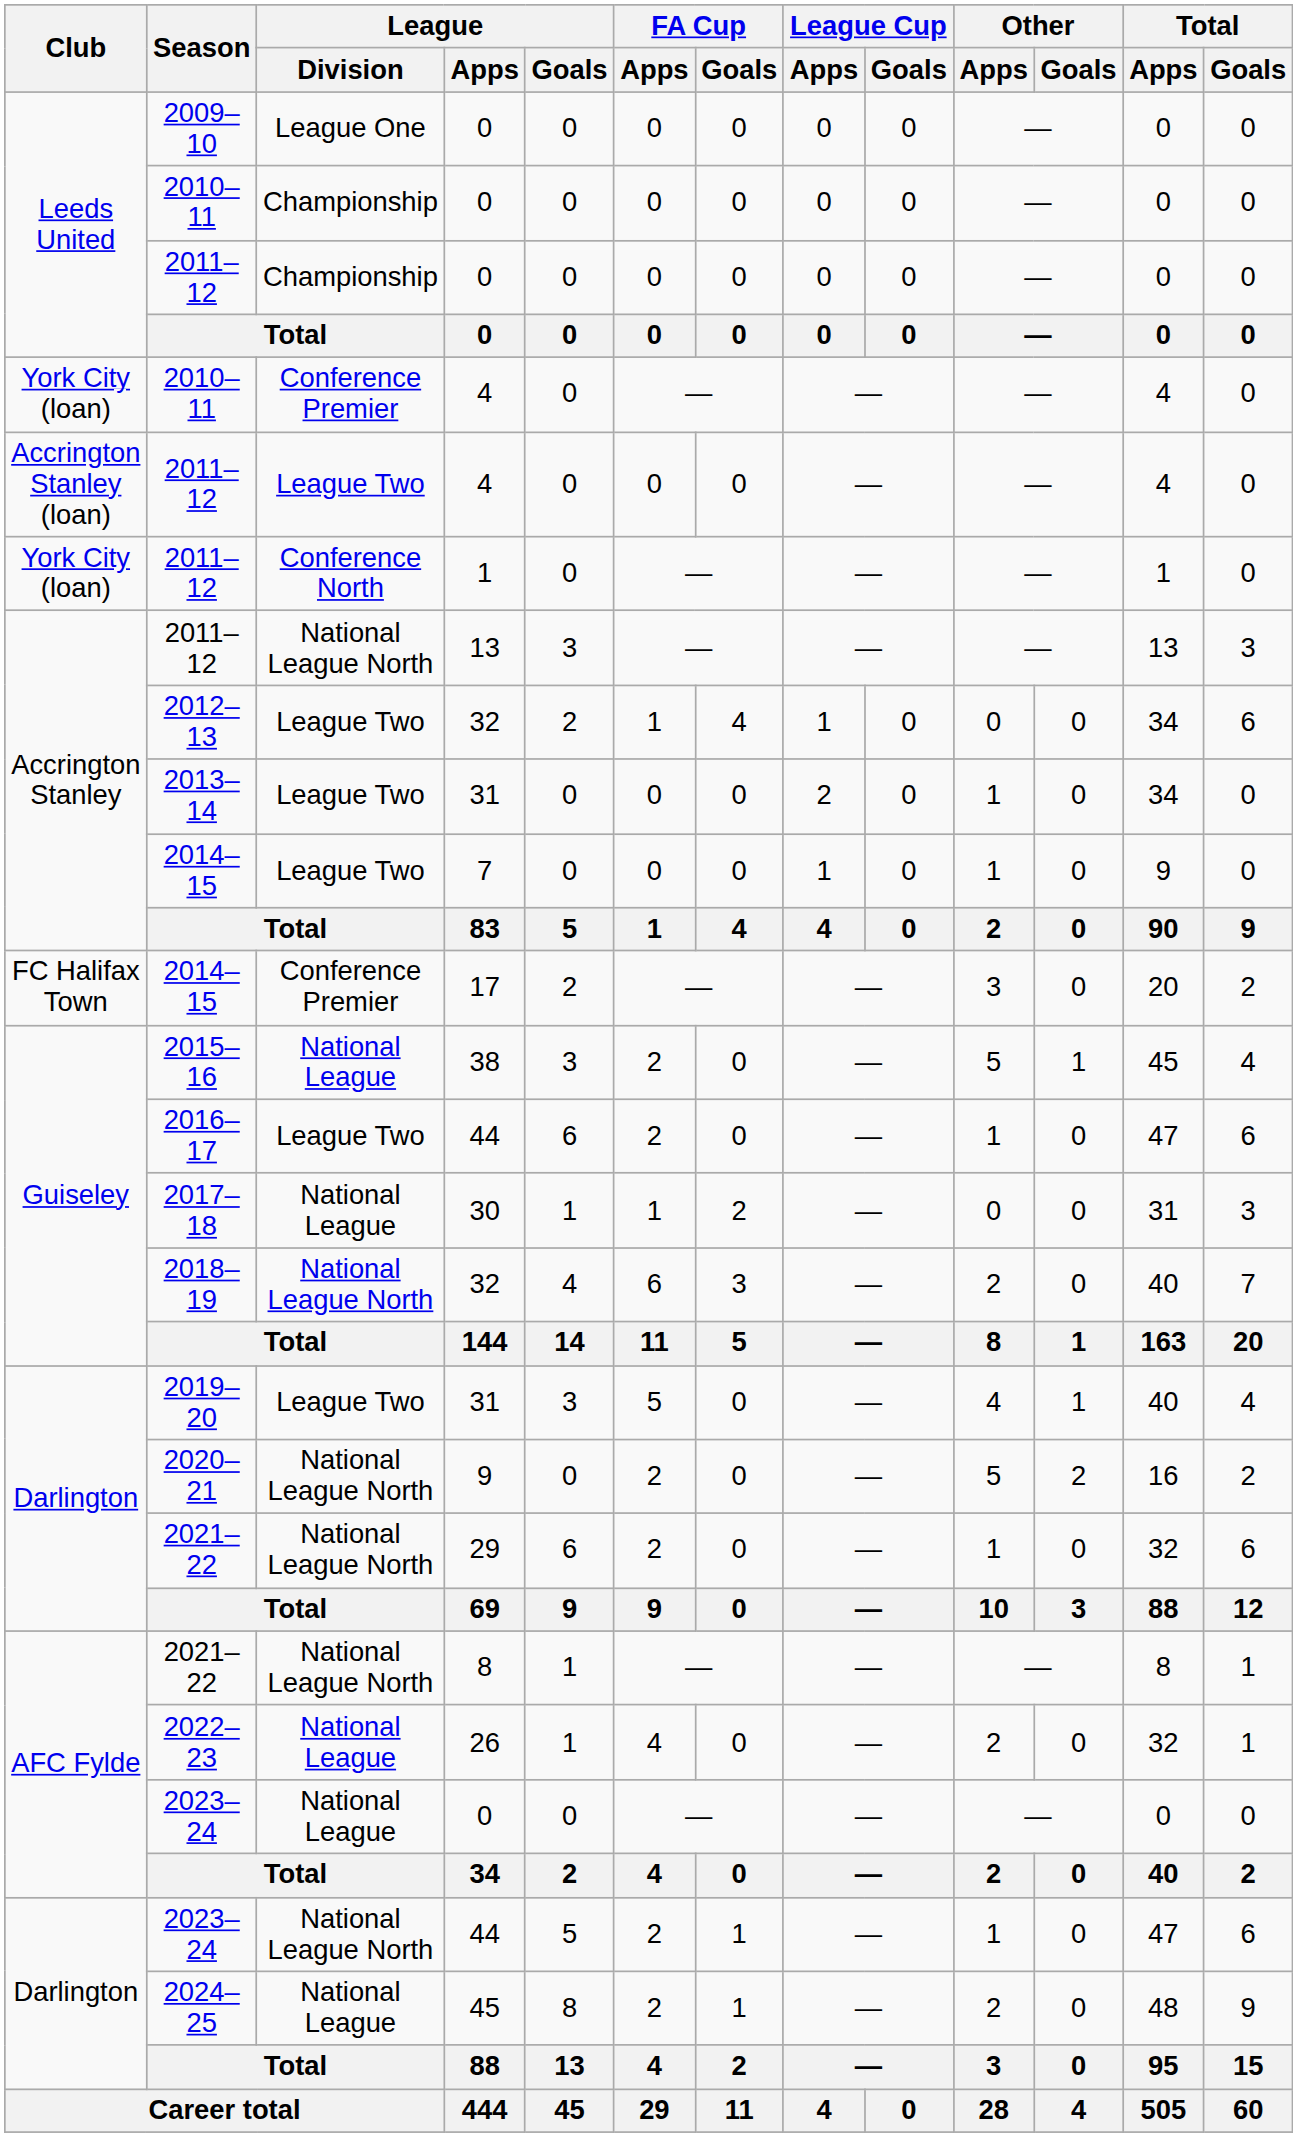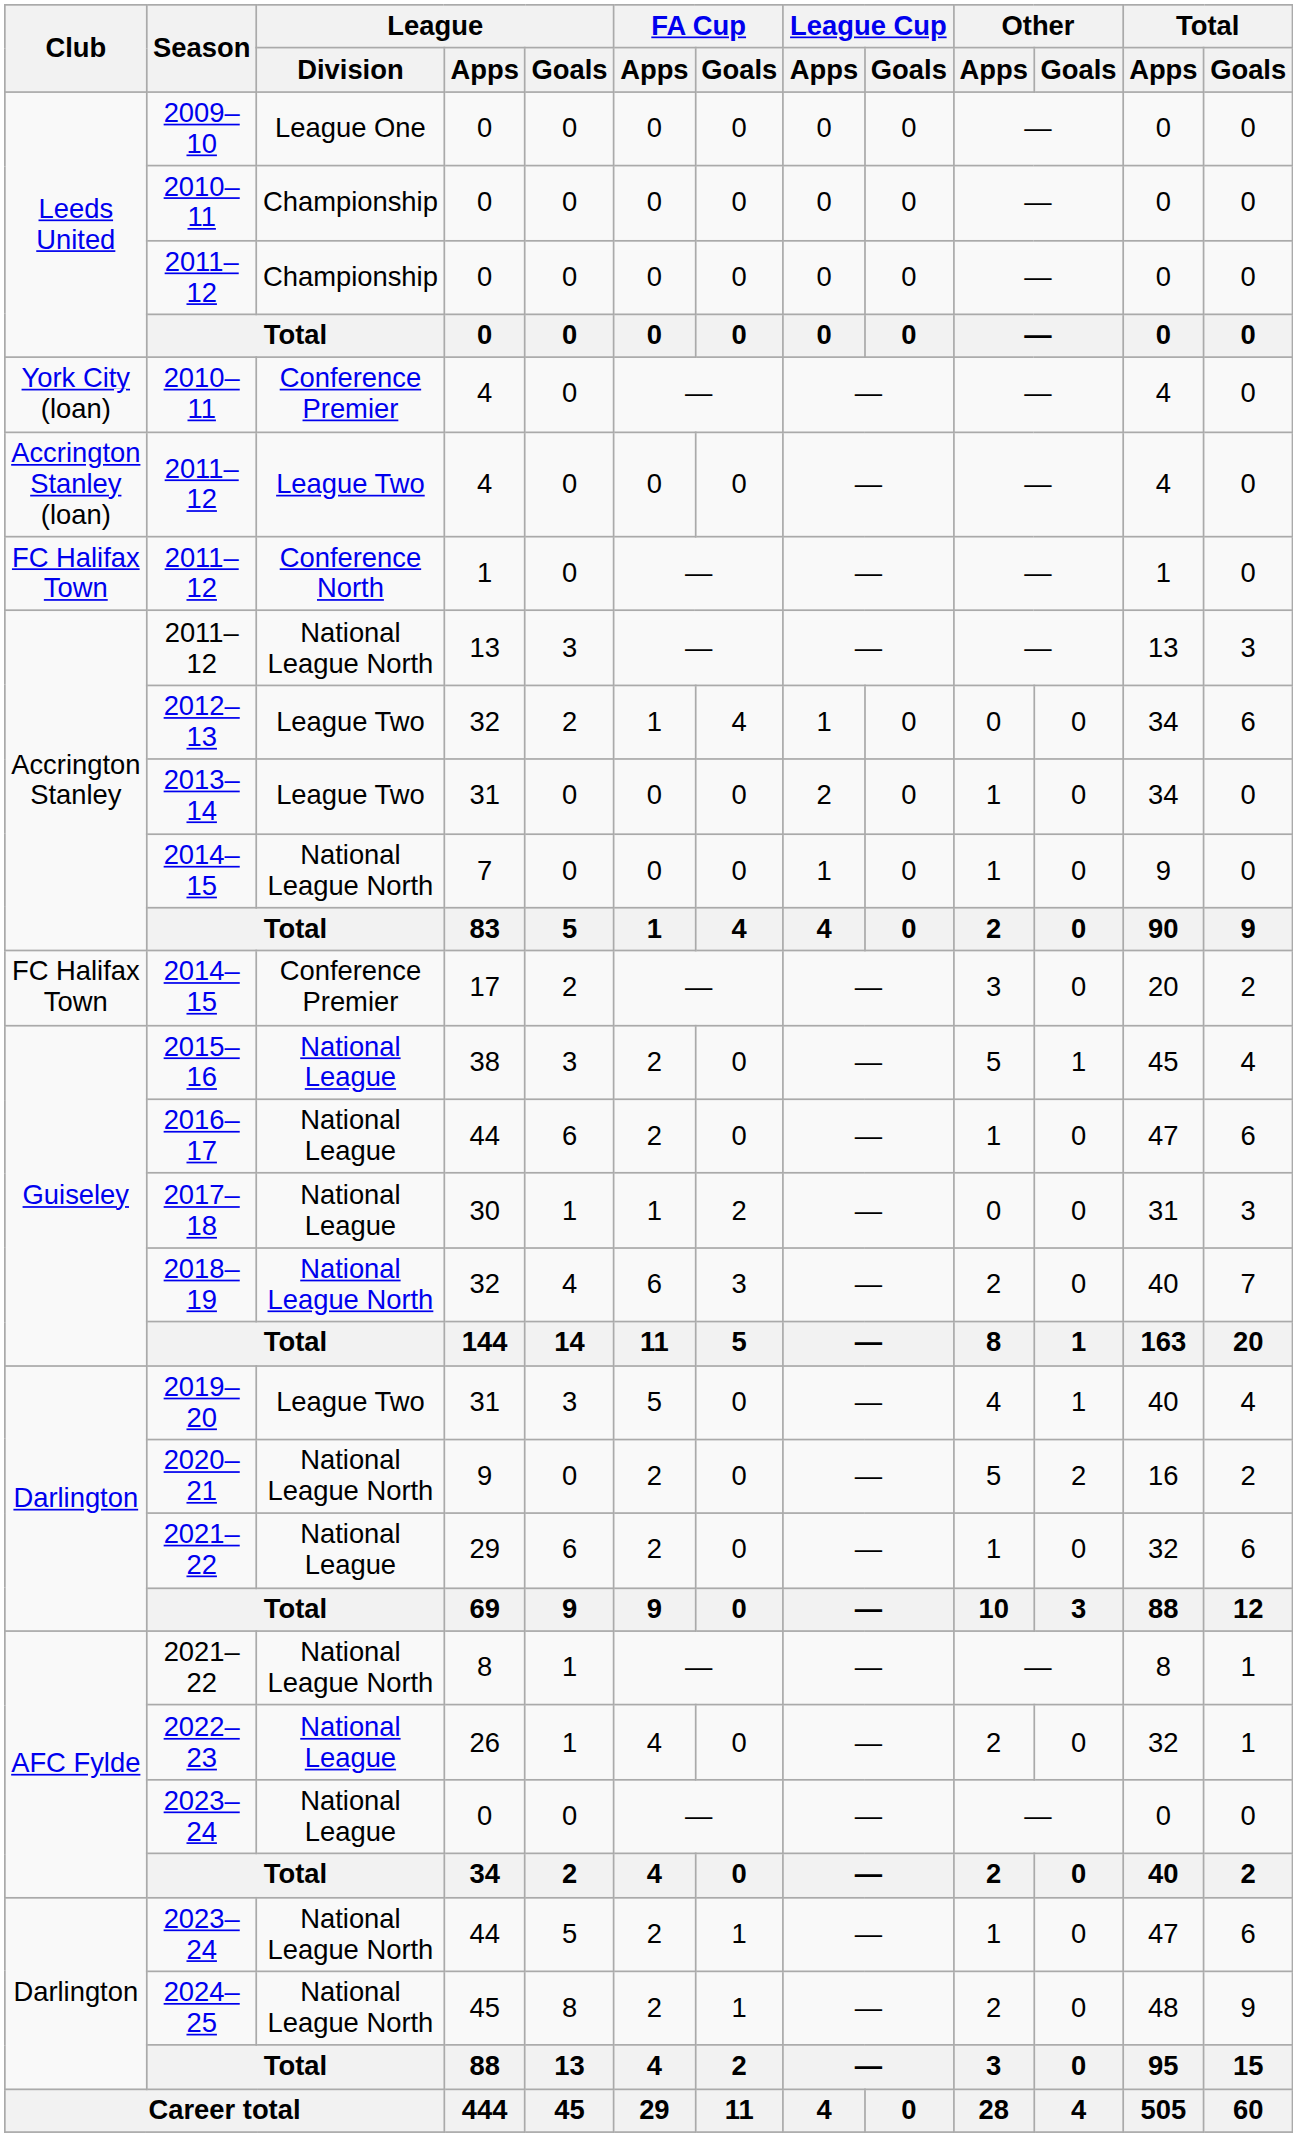 <table class=wikitable style=text-align:center>
 <tr>
 <th rowspan=2>Club</th>
 <th rowspan=2>Season</th>
 <th colspan=3>League</th>
 <th colspan=2><a href='#'>FA Cup</a></th>
 <th colspan=2><a href='#'>League Cup</a></th>
 <th colspan=2>Other</th>
 <th colspan=2>Total</th>
 </tr>
 <tr>
 <th>Division</th>
 <th>Apps</th>
 <th>Goals</th>
 <th>Apps</th>
 <th>Goals</th>
 <th>Apps</th>
 <th>Goals</th>
 <th>Apps</th>
 <th>Goals</th>
 <th>Apps</th>
 <th>Goals</th>
 </tr>
 <tr>
 <td rowspan=4><a href='#'>Leeds United</a></td>
 <td><a href='#'>2009–10</a></td>
 <td>League One</td>
 <td>0</td>
 <td>0</td>
 <td>0</td>
 <td>0</td>
 <td>0</td>
 <td>0</td>
 <td colspan=2>—</td>
 <td>0</td>
 <td>0</td>
 </tr>
 <tr>
 <td><a href='#'>2010–11</a></td>
 <td>Championship</td>
 <td>0</td>
 <td>0</td>
 <td>0</td>
 <td>0</td>
 <td>0</td>
 <td>0</td>
 <td colspan=2>—</td>
 <td>0</td>
 <td>0</td>
 </tr>
 <tr>
 <td><a href='#'>2011–12</a></td>
 <td>Championship</td>
 <td>0</td>
 <td>0</td>
 <td>0</td>
 <td>0</td>
 <td>0</td>
 <td>0</td>
 <td colspan=2>—</td>
 <td>0</td>
 <td>0</td>
 </tr>
 <tr>
 <th colspan=2>Total</th>
 <th>0</th>
 <th>0</th>
 <th>0</th>
 <th>0</th>
 <th>0</th>
 <th>0</th>
 <th colspan=2>—</th>
 <th>0</th>
 <th>0</th>
 </tr>
 <tr>
 <td><a href='#'>York City</a> (loan)</td>
 <td><a href='#'>2010–11</a></td>
 <td><a href='#'>Conference Premier</a></td>
 <td>4</td>
 <td>0</td>
 <td colspan=2>—</td>
 <td colspan=2>—</td>
 <td colspan=2>—</td>
 <td>4</td>
 <td>0</td>
 </tr>
 <tr>
 <td><a href='#'>Accrington Stanley</a> (loan)</td>
 <td><a href='#'>2011–12</a></td>
 <td><a href='#'>League Two</a></td>
 <td>4</td>
 <td>0</td>
 <td>0</td>
 <td>0</td>
 <td colspan=2>—</td>
 <td colspan=2>—</td>
 <td>4</td>
 <td>0</td>
 </tr>
 <tr>
-<td><a href='#'>York City</a> (loan)</td>
+<td><a href='#'>FC Halifax Town</a></td>
 <td><a href='#'>2011–12</a></td>
 <td><a href='#'>Conference North</a></td>
 <td>1</td>
 <td>0</td>
 <td colspan=2>—</td>
 <td colspan=2>—</td>
 <td colspan=2>—</td>
 <td>1</td>
 <td>0</td>
 </tr>
 <tr>
 <td rowspan=5>Accrington Stanley</td>
 <td>2011–12</td>
 <td>National League North</td>
 <td>13</td>
 <td>3</td>
 <td colspan=2>—</td>
 <td colspan=2>—</td>
 <td colspan=2>—</td>
 <td>13</td>
 <td>3</td>
 </tr>
 <tr>
 <td><a href='#'>2012–13</a></td>
 <td>League Two</td>
 <td>32</td>
 <td>2</td>
 <td>1</td>
 <td>4</td>
 <td>1</td>
 <td>0</td>
 <td>0</td>
 <td>0</td>
 <td>34</td>
 <td>6</td>
 </tr>
 <tr>
 <td><a href='#'>2013–14</a></td>
 <td>League Two</td>
 <td>31</td>
 <td>0</td>
 <td>0</td>
 <td>0</td>
 <td>2</td>
 <td>0</td>
 <td>1</td>
 <td>0</td>
 <td>34</td>
 <td>0</td>
 </tr>
 <tr>
 <td><a href='#'>2014–15</a></td>
-<td>League Two</td>
+<td>National League North</td>
 <td>7</td>
 <td>0</td>
 <td>0</td>
 <td>0</td>
 <td>1</td>
 <td>0</td>
 <td>1</td>
 <td>0</td>
 <td>9</td>
 <td>0</td>
 </tr>
 <tr>
 <th colspan=2>Total</th>
 <th>83</th>
 <th>5</th>
 <th>1</th>
 <th>4</th>
 <th>4</th>
 <th>0</th>
 <th>2</th>
 <th>0</th>
 <th>90</th>
 <th>9</th>
 </tr>
 <tr>
 <td>FC Halifax Town</td>
 <td><a href='#'>2014–15</a></td>
 <td>Conference Premier</td>
 <td>17</td>
 <td>2</td>
 <td colspan=2>—</td>
 <td colspan=2>—</td>
 <td>3</td>
 <td>0</td>
 <td>20</td>
 <td>2</td>
 </tr>
 <tr>
 <td rowspan=5><a href='#'>Guiseley</a></td>
 <td><a href='#'>2015–16</a></td>
 <td><a href='#'>National League</a></td>
 <td>38</td>
 <td>3</td>
 <td>2</td>
 <td>0</td>
 <td colspan=2>—</td>
 <td>5</td>
 <td>1</td>
 <td>45</td>
 <td>4</td>
 </tr>
 <tr>
 <td><a href='#'>2016–17</a></td>
-<td>League Two</td>
+<td>National League</td>
 <td>44</td>
 <td>6</td>
 <td>2</td>
 <td>0</td>
 <td colspan=2>—</td>
 <td>1</td>
 <td>0</td>
 <td>47</td>
 <td>6</td>
 </tr>
 <tr>
 <td><a href='#'>2017–18</a></td>
 <td>National League</td>
 <td>30</td>
 <td>1</td>
 <td>1</td>
 <td>2</td>
 <td colspan=2>—</td>
 <td>0</td>
 <td>0</td>
 <td>31</td>
 <td>3</td>
 </tr>
 <tr>
 <td><a href='#'>2018–19</a></td>
 <td><a href='#'>National League North</a></td>
 <td>32</td>
 <td>4</td>
 <td>6</td>
 <td>3</td>
 <td colspan=2>—</td>
 <td>2</td>
 <td>0</td>
 <td>40</td>
 <td>7</td>
 </tr>
 <tr>
 <th colspan=2>Total</th>
 <th>144</th>
 <th>14</th>
 <th>11</th>
 <th>5</th>
 <th colspan=2>—</th>
 <th>8</th>
 <th>1</th>
 <th>163</th>
 <th>20</th>
 </tr>
 <tr>
 <td rowspan=4><a href='#'>Darlington</a></td>
 <td><a href='#'>2019–20</a></td>
 <td>League Two</td>
 <td>31</td>
 <td>3</td>
 <td>5</td>
 <td>0</td>
 <td colspan=2>—</td>
 <td>4</td>
 <td>1</td>
 <td>40</td>
 <td>4</td>
 </tr>
 <tr>
 <td><a href='#'>2020–21</a></td>
 <td>National League North</td>
 <td>9</td>
 <td>0</td>
 <td>2</td>
 <td>0</td>
 <td colspan=2>—</td>
 <td>5</td>
 <td>2</td>
 <td>16</td>
 <td>2</td>
 </tr>
 <tr>
 <td><a href='#'>2021–22</a></td>
-<td>National League North</td>
+<td>National League</td>
 <td>29</td>
 <td>6</td>
 <td>2</td>
 <td>0</td>
 <td colspan=2>—</td>
 <td>1</td>
 <td>0</td>
 <td>32</td>
 <td>6</td>
 </tr>
 <tr>
 <th colspan=2>Total</th>
 <th>69</th>
 <th>9</th>
 <th>9</th>
 <th>0</th>
 <th colspan=2>—</th>
 <th>10</th>
 <th>3</th>
 <th>88</th>
 <th>12</th>
 </tr>
 <tr>
 <td rowspan=4><a href='#'>AFC Fylde</a></td>
 <td>2021–22</td>
 <td>National League North</td>
 <td>8</td>
 <td>1</td>
 <td colspan=2>—</td>
 <td colspan=2>—</td>
 <td colspan=2>—</td>
 <td>8</td>
 <td>1</td>
 </tr>
 <tr>
 <td><a href='#'>2022–23</a></td>
 <td><a href='#'>National League</a></td>
 <td>26</td>
 <td>1</td>
 <td>4</td>
 <td>0</td>
 <td colspan=2>—</td>
 <td>2</td>
 <td>0</td>
 <td>32</td>
 <td>1</td>
 </tr>
 <tr>
 <td><a href='#'>2023–24</a></td>
 <td>National League</td>
 <td>0</td>
 <td>0</td>
 <td colspan=2>—</td>
 <td colspan=2>—</td>
 <td colspan=2>—</td>
 <td>0</td>
 <td>0</td>
 </tr>
 <tr>
 <th colspan=2>Total</th>
 <th>34</th>
 <th>2</th>
 <th>4</th>
 <th>0</th>
 <th colspan=2>—</th>
 <th>2</th>
 <th>0</th>
 <th>40</th>
 <th>2</th>
 </tr>
 <tr>
 <td rowspan=3>Darlington</td>
 <td><a href='#'>2023–24</a></td>
 <td>National League North</td>
 <td>44</td>
 <td>5</td>
 <td>2</td>
 <td>1</td>
 <td colspan=2>—</td>
 <td>1</td>
 <td>0</td>
 <td>47</td>
 <td>6</td>
 </tr>
 <tr>
 <td><a href='#'>2024–25</a></td>
-<td>National League</td>
+<td>National League North</td>
 <td>45</td>
 <td>8</td>
 <td>2</td>
 <td>1</td>
 <td colspan=2>—</td>
 <td>2</td>
 <td>0</td>
 <td>48</td>
 <td>9</td>
 </tr>
 <tr>
 <th colspan=2>Total</th>
 <th>88</th>
 <th>13</th>
 <th>4</th>
 <th>2</th>
 <th colspan=2>—</th>
 <th>3</th>
 <th>0</th>
 <th>95</th>
 <th>15</th>
 </tr>
 <tr>
 <th colspan=3>Career total</th>
 <th>444</th>
 <th>45</th>
 <th>29</th>
 <th>11</th>
 <th>4</th>
 <th>0</th>
 <th>28</th>
 <th>4</th>
 <th>505</th>
 <th>60</th>
 </tr>
 </table>
